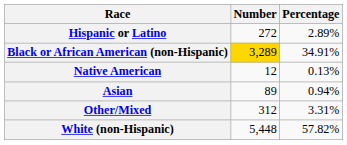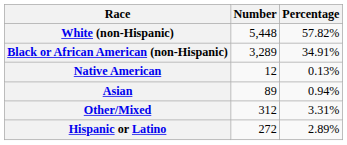 <table class="wikitable" style="text-align:right">
 <tr>
 <th scope="col">Race</th>
 <th scope="col">Number</th>
 <th scope="col">Percentage</th>
 </tr>
 <tr>
-<th scope="row"><a href='#'>Hispanic</a> or <a href='#'>Latino</a></th>
-<td>272</td>
-<td>2.89%</td>
+<th scope="row"><a href='#'>White</a> (non-Hispanic)</th>
+<td>5,448</td>
+<td>57.82%</td>
 </tr>
 <tr>
 <th scope="row"><a href='#'>Black or African American</a> (non-Hispanic)</th>
-<td style="background: gold;">3,289</td>
+<td>3,289</td>
 <td>34.91%</td>
 </tr>
 <tr>
 <th scope="row"><a href='#'>Native American</a></th>
 <td>12</td>
 <td>0.13%</td>
 </tr>
 <tr>
 <th scope="row"><a href='#'>Asian</a></th>
 <td>89</td>
 <td>0.94%</td>
 </tr>
 <tr>
 <th scope="row"><a href='#'>Other/Mixed</a></th>
 <td>312</td>
 <td>3.31%</td>
 </tr>
 <tr>
-<th scope="row"><a href='#'>White</a> (non-Hispanic)</th>
-<td>5,448</td>
-<td>57.82%</td>
+<th scope="row"><a href='#'>Hispanic</a> or <a href='#'>Latino</a></th>
+<td>272</td>
+<td>2.89%</td>
 </tr>
 </table>
